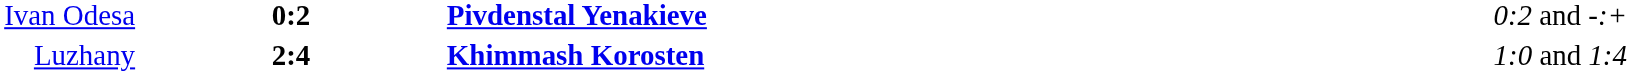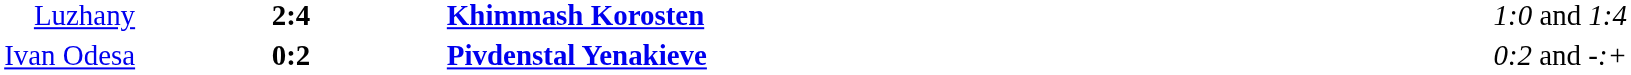 <table width=100% cellspacing=1>
 <tr>
 <th width=20%></th>
 <th width=12%></th>
 <th width=20%></th>
 <th></th>
 </tr>
 <tr style=font-size:90%>
+<td align=right><a href='#'>Luzhany</a></td>
+<td align=center><strong>2:4</strong></td>
+<td><strong><a href='#'>Khimmash Korosten</a></strong></td>
+<td align=center><em>1:0</em> and <em>1:4</em></td>
+</tr>
+<tr style=font-size:90%>
 <td align=right><a href='#'>Ivan Odesa</a></td>
 <td align=center><strong>0:2</strong></td>
 <td><strong><a href='#'>Pivdenstal Yenakieve</a></strong></td>
 <td align=center><em>0:2</em> and <em>-:+</em></td>
 </tr>
-<tr style=font-size:90%>
-<td align=right><a href='#'>Luzhany</a></td>
-<td align=center><strong>2:4</strong></td>
-<td><strong><a href='#'>Khimmash Korosten</a></strong></td>
-<td align=center><em>1:0</em> and <em>1:4</em></td>
-</tr>
 </table>
